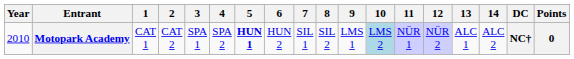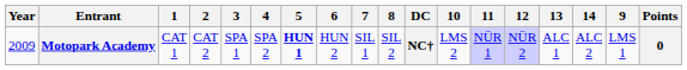 <table class="wikitable" style="text-align:center; font-size:85%">
 <tr>
 <th>Year</th>
 <th>Entrant</th>
 <th>1</th>
 <th>2</th>
 <th>3</th>
 <th>4</th>
 <th>5</th>
 <th>6</th>
 <th>7</th>
 <th>8</th>
-<th>9</th>
+<th>DC</th>
 <th>10</th>
 <th>11</th>
 <th>12</th>
 <th>13</th>
 <th>14</th>
-<th>DC</th>
+<th>9</th>
 <th>Points</th>
 </tr>
 <tr>
-<td><a href='#'>2010</a></td>
+<td><a href='#'>2009</a></td>
 <th nowrap><a href='#'>Motopark Academy</a></th>
 <td><a href='#'>CAT<br>1</a></td>
 <td><a href='#'>CAT<br>2</a></td>
 <td><a href='#'>SPA<br>1</a></td>
 <td><a href='#'>SPA<br>2</a></td>
 <td><strong><a href='#'>HUN<br>1</a></strong></td>
 <td><a href='#'>HUN<br>2</a></td>
 <td><a href='#'>SIL<br>1</a></td>
 <td><a href='#'>SIL<br>2</a></td>
-<td><a href='#'>LMS<br>1</a></td>
-<td style="background: lightblue;"><a href='#'>LMS<br>2</a></td>
+<th>NC†</th>
+<td><a href='#'>LMS<br>2</a></td>
 <td style="background:#cfcfff;"><a href='#'>NÜR<br>1</a><br></td>
 <td style="background:#cfcfff;"><a href='#'>NÜR<br>2</a><br></td>
 <td><a href='#'>ALC<br>1</a></td>
 <td><a href='#'>ALC<br>2</a></td>
-<th>NC†</th>
+<td><a href='#'>LMS<br>1</a></td>
 <th>0</th>
 </tr>
 </table>
